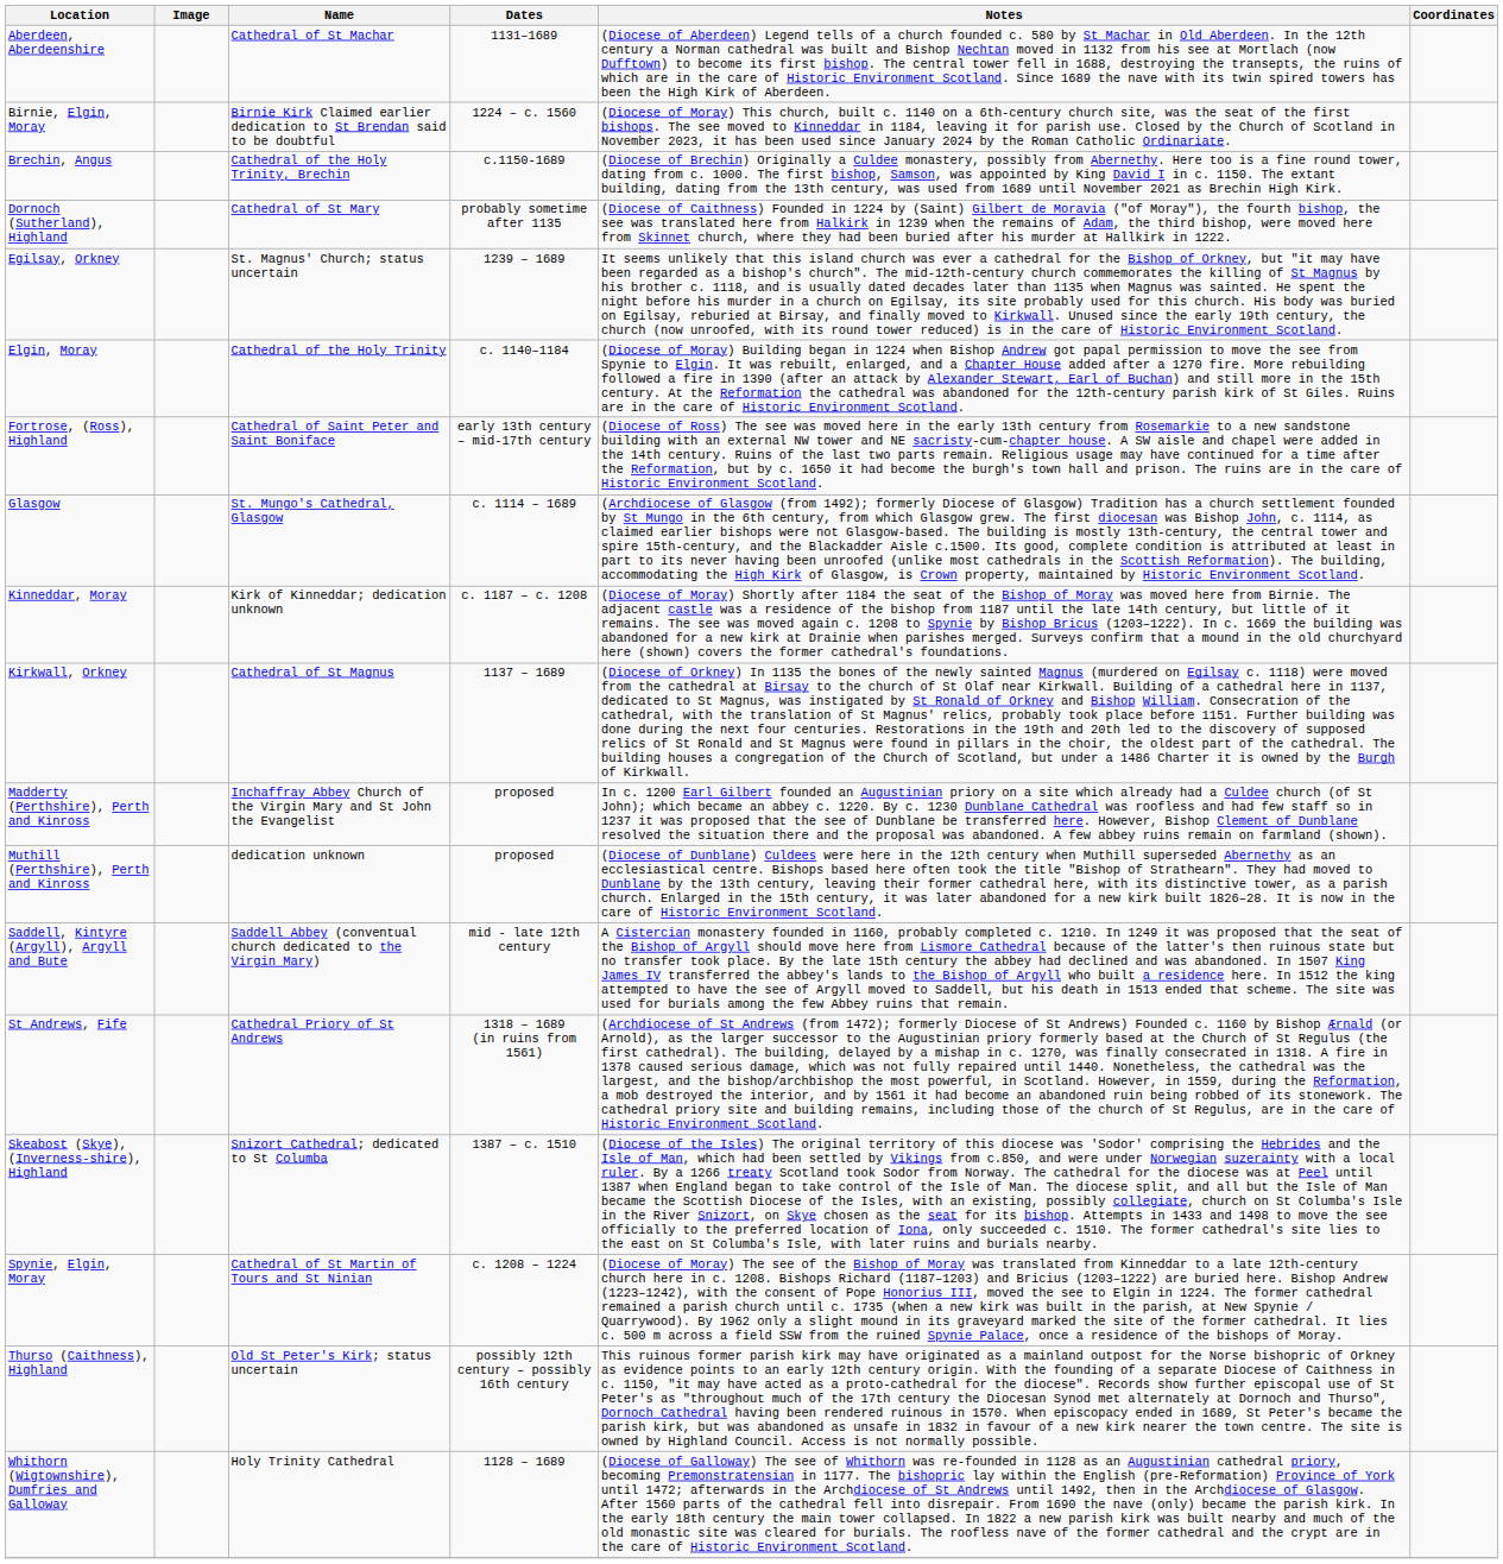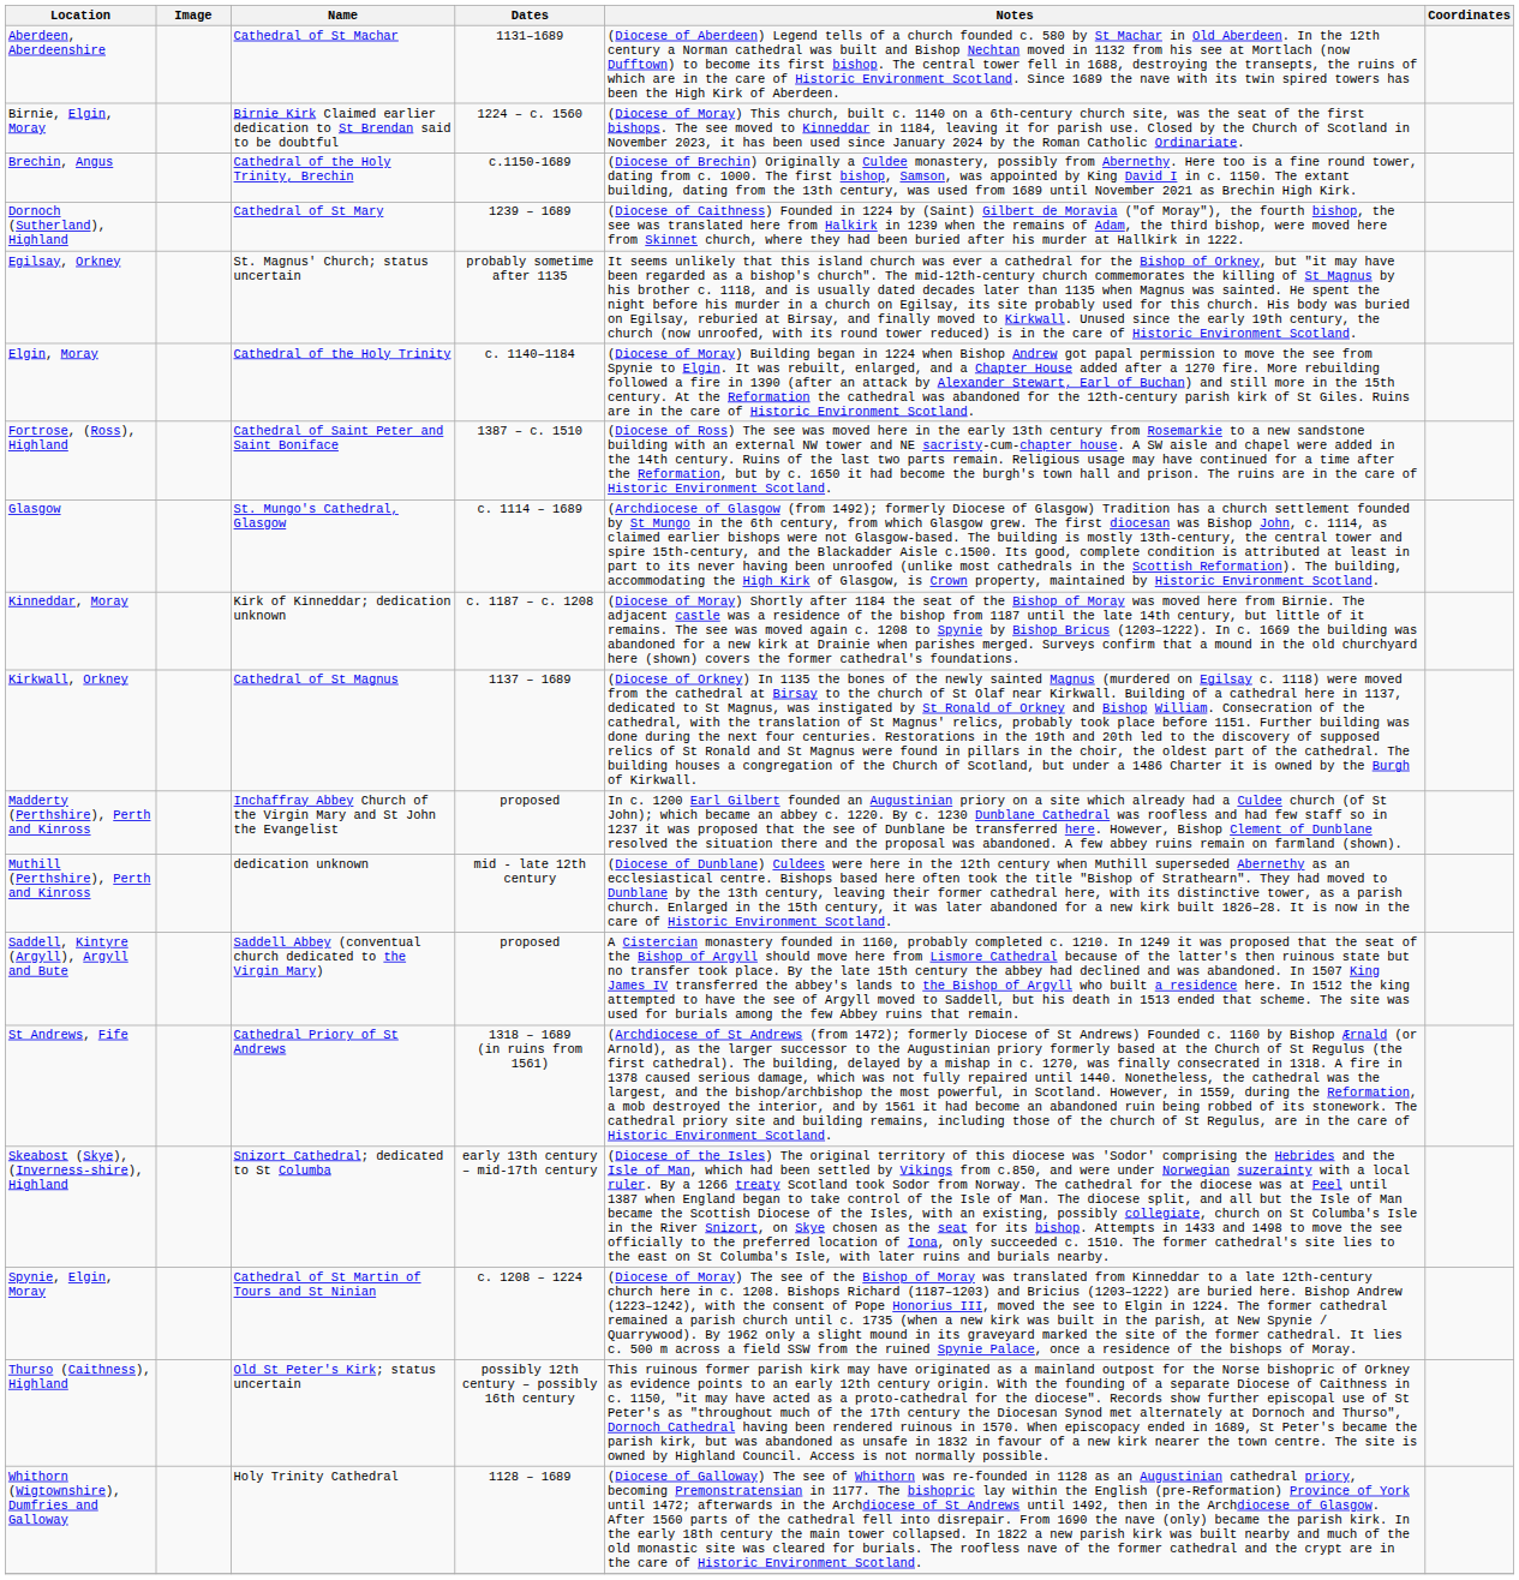 <table class="wikitable">
 <tr>
 <th width=10%>Location</th>
 <th width=5%>Image</th>
 <th width=15%>Name</th>
 <th width=10%>Dates</th>
 <th width=55%>Notes</th>
 <th width=5%>Coordinates</th>
 </tr>
 <tr valign=top>
 <td><a href='#'>Aberdeen</a>, <a href='#'>Aberdeenshire</a></td>
 <td><br></td>
 <td><a href='#'>Cathedral of St Machar</a></td>
 <td style="text-align:center">1131–1689</td>
 <td>(<a href='#'>Diocese of Aberdeen</a>) Legend tells of a church founded c. 580 by <a href='#'>St Machar</a> in <a href='#'>Old Aberdeen</a>. In the 12th century a Norman cathedral was built and Bishop <a href='#'>Nechtan</a> moved in 1132 from his see at Mortlach (now <a href='#'>Dufftown</a>) to become its first <a href='#'>bishop</a>. The central tower fell in 1688, destroying the transepts, the ruins of which are in the care of <a href='#'>Historic Environment Scotland</a>. Since 1689 the nave with its twin spired towers has been the High Kirk of Aberdeen.</td>
 <td style="font-size:smaller"></td>
 </tr>
 <tr valign=top>
 <td>Birnie, <a href='#'>Elgin</a>, <a href='#'>Moray</a></td>
 <td></td>
 <td><a href='#'>Birnie Kirk</a> Claimed earlier dedication to <a href='#'>St Brendan</a> said to be doubtful</td>
 <td style="text-align:center">1224 – c. 1560</td>
 <td>(<a href='#'>Diocese of Moray</a>) This church, built c. 1140 on a 6th-century church site, was the seat of the first <a href='#'>bishops</a>. The see moved to <a href='#'>Kinneddar</a> in 1184, leaving it for parish use. Closed by the Church of Scotland in November 2023, it has been used since January 2024 by the Roman Catholic <a href='#'>Ordinariate</a>.</td>
 <td style="font-size:smaller"></td>
 </tr>
 <tr valign=top>
 <td><a href='#'>Brechin</a>, <a href='#'>Angus</a></td>
 <td></td>
 <td><a href='#'>Cathedral of the Holy Trinity, Brechin</a></td>
 <td style="text-align:center">c.1150-1689</td>
 <td>(<a href='#'>Diocese of Brechin</a>) Originally a <a href='#'>Culdee</a> monastery, possibly from  <a href='#'>Abernethy</a>. Here too is a fine round tower, dating from c. 1000. The first <a href='#'>bishop</a>, <a href='#'>Samson</a>, was appointed by King <a href='#'>David I</a> in c. 1150.  The extant building, dating from the 13th century, was used  from 1689 until November 2021 as Brechin High Kirk.</td>
 <td style="font-size:smaller"></td>
 </tr>
 <tr valign=top>
 <td><a href='#'>Dornoch</a> (<a href='#'>Sutherland</a>), <a href='#'>Highland</a></td>
 <td><br></td>
 <td><a href='#'>Cathedral of St Mary</a></td>
-<td style="text-align:center">probably sometime after 1135</td>
+<td style="text-align:center">1239 – 1689</td>
 <td>(<a href='#'>Diocese of Caithness</a>) Founded in 1224 by (Saint) <a href='#'>Gilbert de Moravia</a> ("of Moray"), the fourth <a href='#'>bishop</a>, the see was translated here from <a href='#'>Halkirk</a> in 1239 when the remains of <a href='#'>Adam</a>, the third bishop, were moved here from <a href='#'>Skinnet</a> church, where they had been buried after his murder at Hallkirk in 1222.</td>
 <td style="font-size:smaller"></td>
 </tr>
 <tr valign=top>
 <td><a href='#'>Egilsay</a>, <a href='#'>Orkney</a></td>
 <td><br></td>
 <td>St. Magnus' Church; status uncertain</td>
-<td style="text-align:center">1239 – 1689</td>
+<td style="text-align:center">probably sometime after 1135</td>
 <td>It seems unlikely that this island church was ever a cathedral for the <a href='#'>Bishop of Orkney</a>, but "it may have been regarded as a bishop's church". The mid-12th-century church commemorates the killing of <a href='#'>St Magnus</a> by his brother c. 1118, and is usually dated decades later than 1135 when Magnus was sainted. He spent the night before his murder in a church on Egilsay, its site probably used for this church. His body was buried on Egilsay, reburied at Birsay, and finally moved to <a href='#'>Kirkwall</a>. Unused since the early 19th century, the church (now unroofed, with its round tower reduced) is in the care of <a href='#'>Historic Environment Scotland</a>.</td>
 <td style="font-size:smaller"></td>
 </tr>
 <tr valign=top>
 <td><a href='#'>Elgin</a>, <a href='#'>Moray</a></td>
 <td>  </td>
 <td><a href='#'>Cathedral of the Holy Trinity</a></td>
 <td style="text-align:center">c. 1140–1184</td>
 <td>(<a href='#'>Diocese of Moray</a>) Building began in 1224 when Bishop <a href='#'>Andrew</a> got papal permission to move the see from Spynie to <a href='#'>Elgin</a>. It was rebuilt, enlarged, and a <a href='#'>Chapter House</a> added after a 1270 fire. More rebuilding followed a fire in 1390 (after an attack by <a href='#'>Alexander Stewart, Earl of Buchan</a>) and still more in the 15th century. At the <a href='#'>Reformation</a> the cathedral was abandoned for the 12th-century parish kirk of St Giles. Ruins are in the care of <a href='#'>Historic Environment Scotland</a>.</td>
 <td style="font-size:smaller"></td>
 </tr>
 <tr valign=top>
 <td><a href='#'>Fortrose</a>, (<a href='#'>Ross</a>), <a href='#'>Highland</a></td>
 <td> </td>
 <td><a href='#'>Cathedral of Saint Peter and Saint Boniface</a></td>
-<td style="text-align:center">early 13th century – mid-17th century</td>
+<td style="text-align:center">1387 – c. 1510</td>
 <td>(<a href='#'>Diocese of Ross</a>) The see was moved here in the early 13th century from <a href='#'>Rosemarkie</a> to a new sandstone building with an external NW tower and NE <a href='#'>sacristy</a>-cum-<a href='#'>chapter house</a>. A SW aisle and chapel were added in the 14th century. Ruins of the last two parts remain. Religious usage may have continued for a time after the <a href='#'>Reformation</a>, but by c. 1650 it had become the burgh's town hall and prison. The ruins are in the care of <a href='#'>Historic Environment Scotland</a>.</td>
 <td style="font-size:smaller"></td>
 </tr>
 <tr valign=top>
 <td><a href='#'>Glasgow</a></td>
 <td>  </td>
 <td><a href='#'>St. Mungo's Cathedral, Glasgow</a></td>
 <td style="text-align:center">c. 1114 – 1689</td>
 <td>(<a href='#'>Archdiocese of Glasgow</a> (from 1492); formerly Diocese of Glasgow) Tradition has a church settlement founded by <a href='#'>St Mungo</a> in the 6th century, from which Glasgow grew. The first <a href='#'>diocesan</a> was Bishop <a href='#'>John</a>, c. 1114, as claimed earlier bishops were not Glasgow-based. The building is mostly 13th-century, the central tower and spire 15th-century, and the Blackadder Aisle c.1500. Its good, complete condition is attributed at least in part to its never having been unroofed (unlike most cathedrals in the <a href='#'>Scottish Reformation</a>). The building, accommodating the <a href='#'>High Kirk</a> of Glasgow, is <a href='#'>Crown</a> property, maintained by <a href='#'>Historic Environment Scotland</a>.</td>
 <td style="font-size:smaller"></td>
 </tr>
 <tr valign=top>
 <td><a href='#'>Kinneddar</a>, <a href='#'>Moray</a></td>
 <td></td>
 <td>Kirk of Kinneddar; dedication unknown</td>
 <td style="text-align:center">c. 1187 – c. 1208</td>
 <td>(<a href='#'>Diocese of Moray</a>) Shortly after 1184 the seat of the <a href='#'>Bishop of Moray</a> was moved here from Birnie. The adjacent <a href='#'>castle</a> was a residence of the bishop from 1187 until the late 14th century, but little of it remains. The see was moved again c. 1208 to <a href='#'>Spynie</a> by <a href='#'>Bishop Bricus</a> (1203–1222). In c. 1669 the building was abandoned for a new kirk at Drainie when parishes merged. Surveys confirm that a mound in the old churchyard here (shown) covers the former cathedral's foundations.</td>
 <td style="font-size:smaller"></td>
 </tr>
 <tr valign=top>
 <td><a href='#'>Kirkwall</a>, <a href='#'>Orkney</a></td>
 <td>  </td>
 <td><a href='#'>Cathedral of St Magnus</a></td>
 <td style="text-align:center">1137 – 1689</td>
 <td>(<a href='#'>Diocese of Orkney</a>) In 1135 the bones of the newly sainted <a href='#'>Magnus</a> (murdered on <a href='#'>Egilsay</a> c. 1118) were moved from the cathedral at <a href='#'>Birsay</a> to the church of St Olaf near Kirkwall. Building of a cathedral here in 1137, dedicated to St Magnus, was instigated by <a href='#'>St Ronald of Orkney</a> and <a href='#'>Bishop</a> <a href='#'>William</a>. Consecration of the cathedral, with the translation of St Magnus' relics, probably took place before 1151. Further building was done during the next four centuries. Restorations in the 19th and 20th led to the discovery of supposed relics of St Ronald and St Magnus were found in pillars in the choir, the oldest part of the cathedral. The building houses a congregation of the Church of Scotland, but under a 1486 Charter it is owned by the <a href='#'>Burgh</a> of Kirkwall.</td>
 <td style="font-size:smaller"></td>
 </tr>
 <tr valign=top>
 <td><a href='#'>Madderty</a> (<a href='#'>Perthshire</a>), <a href='#'>Perth and Kinross</a></td>
 <td><br></td>
 <td><a href='#'>Inchaffray Abbey</a> Church of the Virgin Mary and St John the Evangelist</td>
 <td style="text-align:center">proposed</td>
 <td>In c. 1200 <a href='#'>Earl Gilbert</a> founded an <a href='#'>Augustinian</a> priory on a site which already had a <a href='#'>Culdee</a> church (of St John); which became an abbey c. 1220. By c. 1230 <a href='#'>Dunblane Cathedral</a> was roofless and had few staff so in 1237 it was proposed that the see of Dunblane be transferred <a href='#'>here</a>. However, Bishop <a href='#'>Clement of Dunblane</a> resolved the situation there and the proposal was abandoned. A few abbey ruins remain on farmland (shown).</td>
 <td style="font-size:smaller"></td>
 </tr>
 <tr valign=top>
 <td><a href='#'>Muthill</a> (<a href='#'>Perthshire</a>), <a href='#'>Perth and Kinross</a></td>
 <td></td>
 <td>dedication unknown</td>
-<td style="text-align:center">proposed</td>
+<td style="text-align:center">mid - late 12th century</td>
 <td>(<a href='#'>Diocese of Dunblane</a>) <a href='#'>Culdees</a> were here in the 12th century when Muthill superseded <a href='#'>Abernethy</a> as an ecclesiastical centre. Bishops based here often took the title "Bishop of Strathearn". They had moved to <a href='#'>Dunblane</a> by the 13th century, leaving their former cathedral here, with its distinctive tower, as a parish church. Enlarged in the 15th century, it was later abandoned for a new kirk built 1826–28. It is now in the care of <a href='#'>Historic Environment Scotland</a>.</td>
 <td style="font-size:smaller"></td>
 </tr>
 <tr valign=top>
 <td><a href='#'>Saddell</a>, <a href='#'>Kintyre</a> (<a href='#'>Argyll</a>), <a href='#'>Argyll and Bute</a></td>
 <td><br></td>
 <td><a href='#'>Saddell Abbey</a> (conventual church dedicated to <a href='#'>the Virgin Mary</a>)</td>
-<td style="text-align:center">mid - late 12th century</td>
+<td style="text-align:center">proposed</td>
 <td>A <a href='#'>Cistercian</a> monastery founded in 1160, probably completed c. 1210. In 1249 it was proposed that the seat of the <a href='#'>Bishop of Argyll</a> should move here from <a href='#'>Lismore Cathedral</a> because of the latter's then ruinous state but no transfer took place. By the late 15th century the abbey had declined and was abandoned. In 1507 <a href='#'>King James IV</a> transferred the abbey's lands to <a href='#'>the Bishop of Argyll</a> who built <a href='#'>a residence</a> here. In 1512 the king attempted to have the see of Argyll moved to Saddell, but his death in 1513 ended that scheme. The site was used for burials among the few Abbey ruins that remain.</td>
 <td style="font-size:smaller"></td>
 </tr>
 <tr valign=top>
 <td><a href='#'>St Andrews</a>, <a href='#'>Fife</a></td>
 <td>  </td>
 <td><a href='#'>Cathedral Priory of St Andrews</a></td>
 <td style="text-align:center">1318 – 1689<br> (in ruins from 1561)</td>
 <td>(<a href='#'>Archdiocese of St Andrews</a> (from 1472); formerly Diocese of St Andrews) Founded c. 1160 by Bishop <a href='#'>Ærnald</a> (or Arnold), as the larger successor to the Augustinian priory formerly based at the Church of St Regulus (the first cathedral). The building, delayed by a mishap in c. 1270, was finally consecrated in 1318. A fire in 1378 caused serious damage, which was not fully repaired until 1440. Nonetheless, the cathedral was the largest, and the bishop/archbishop the most powerful, in Scotland. However, in 1559, during the <a href='#'>Reformation</a>, a mob destroyed the interior, and by 1561 it had become an abandoned ruin being robbed of its stonework. The cathedral priory site and building remains, including those of the church of St Regulus, are in the care of <a href='#'>Historic Environment Scotland</a>.</td>
 <td style="font-size:small"></td>
 </tr>
 <tr valign=top>
 <td><a href='#'>Skeabost</a> (<a href='#'>Skye</a>), (<a href='#'>Inverness-shire</a>), <a href='#'>Highland</a></td>
 <td></td>
 <td><a href='#'>Snizort Cathedral</a>; dedicated to St <a href='#'>Columba</a></td>
-<td style="text-align:center">1387 – c. 1510</td>
+<td style="text-align:center">early 13th century – mid-17th century</td>
 <td>(<a href='#'>Diocese of the Isles</a>) The original territory of this diocese was 'Sodor' comprising the <a href='#'>Hebrides</a> and the <a href='#'>Isle of Man</a>, which had been settled by <a href='#'>Vikings</a> from c.850, and were under <a href='#'>Norwegian</a> <a href='#'>suzerainty</a> with a local <a href='#'>ruler</a>. By a 1266 <a href='#'>treaty</a> Scotland took Sodor from Norway. The cathedral for the diocese was at <a href='#'>Peel</a> until 1387 when England began to take control of the Isle of Man. The diocese split, and all but the Isle of Man became the Scottish Diocese of the Isles, with an existing, possibly <a href='#'>collegiate</a>, church on St Columba's Isle in the River <a href='#'>Snizort</a>, on <a href='#'>Skye</a> chosen as the <a href='#'>seat</a> for its <a href='#'>bishop</a>. Attempts in 1433 and 1498 to move the see officially to the preferred location of <a href='#'>Iona</a>, only succeeded c. 1510. The former cathedral's site lies to the east on St Columba's Isle, with later ruins and burials nearby.</td>
 <td style="font-size:smaller"></td>
 </tr>
 <tr valign=top>
 <td><a href='#'>Spynie</a>, <a href='#'>Elgin</a>, <a href='#'>Moray</a></td>
 <td></td>
 <td><a href='#'>Cathedral of St Martin of Tours and St Ninian</a></td>
 <td style="text-align:center">c. 1208 – 1224</td>
 <td>(<a href='#'>Diocese of Moray</a>) The see of the <a href='#'>Bishop of Moray</a> was translated from Kinneddar to a late 12th-century church here in c. 1208. Bishops Richard (1187–1203) and Bricius (1203–1222) are buried here. Bishop Andrew (1223–1242), with the consent of Pope <a href='#'>Honorius III</a>, moved the see to Elgin in 1224. The former cathedral remained a parish church until c. 1735 (when a new kirk was built in the parish, at New Spynie / Quarrywood). By 1962 only a slight mound in its graveyard marked the site of the former cathedral. It lies c. 500 m across a field SSW from the ruined <a href='#'>Spynie Palace</a>, once a residence of the bishops of Moray.</td>
 <td style="font-size:smaller"></td>
 </tr>
 <tr valign=top>
 <td><a href='#'>Thurso</a> (<a href='#'>Caithness</a>), <a href='#'>Highland</a></td>
 <td><br></td>
 <td><a href='#'>Old St Peter's Kirk</a>; status uncertain</td>
 <td style="text-align:center">possibly 12th century – possibly 16th century</td>
 <td>This ruinous former parish kirk may have originated as a mainland outpost for the Norse bishopric of Orkney as evidence points to an early 12th century origin. With the founding of a separate Diocese of Caithness in c. 1150, "it may have acted as a proto-cathedral for the diocese". Records show further episcopal use of St Peter's as "throughout much of the 17th century the Diocesan Synod met alternately at Dornoch and Thurso", <a href='#'>Dornoch Cathedral</a> having been rendered ruinous in 1570. When episcopacy ended in 1689, St Peter's became the parish kirk, but was abandoned as unsafe in 1832 in favour of a new kirk nearer the town centre. The site is owned by Highland Council. Access is not normally possible.</td>
 <td style="font-size:smaller"></td>
 </tr>
 <tr valign=top>
 <td><a href='#'>Whithorn</a> (<a href='#'>Wigtownshire</a>), <a href='#'>Dumfries and Galloway</a></td>
 <td></td>
 <td>Holy Trinity Cathedral</td>
 <td style="text-align:center">1128 – 1689</td>
 <td>(<a href='#'>Diocese of Galloway</a>) The see of <a href='#'>Whithorn</a> was re-founded in 1128 as an <a href='#'>Augustinian</a> cathedral <a href='#'>priory</a>, becoming <a href='#'>Premonstratensian</a> in 1177. The <a href='#'>bishopric</a> lay within the English (pre-Reformation) <a href='#'>Province of York</a> until 1472; afterwards in the Arch<a href='#'>diocese of St Andrews</a> until 1492, then in the Arch<a href='#'>diocese of Glasgow</a>. After 1560 parts of the cathedral fell into disrepair. From 1690 the nave (only) became the parish kirk. In the early 18th century the main tower collapsed. In 1822 a new parish kirk was built nearby and much of the old monastic site was cleared for  burials. The roofless nave of the former cathedral and the crypt are in the care of <a href='#'>Historic Environment Scotland</a>.</td>
 <td style="font-size:smaller"></td>
 </tr>
 <tr>
 </tr>
 </table>
